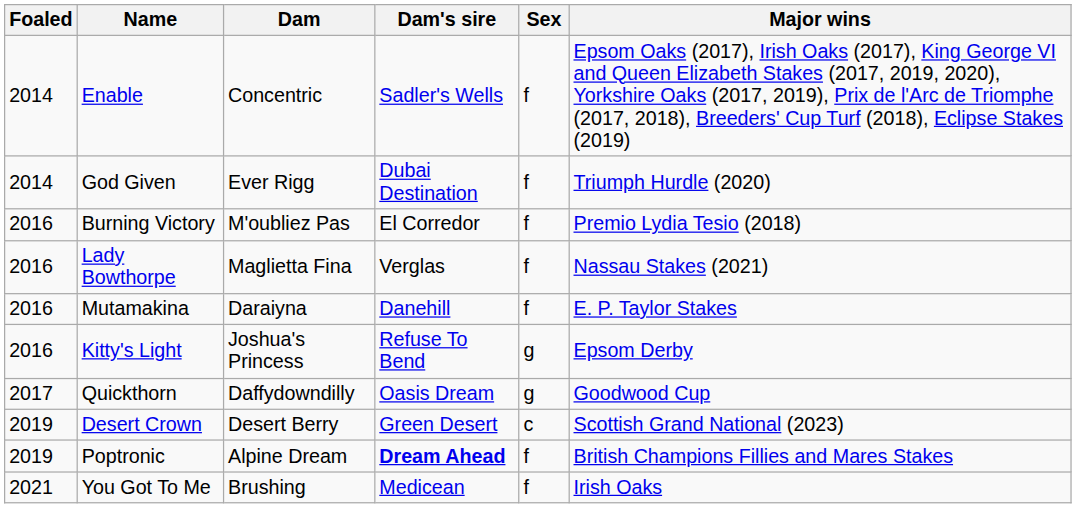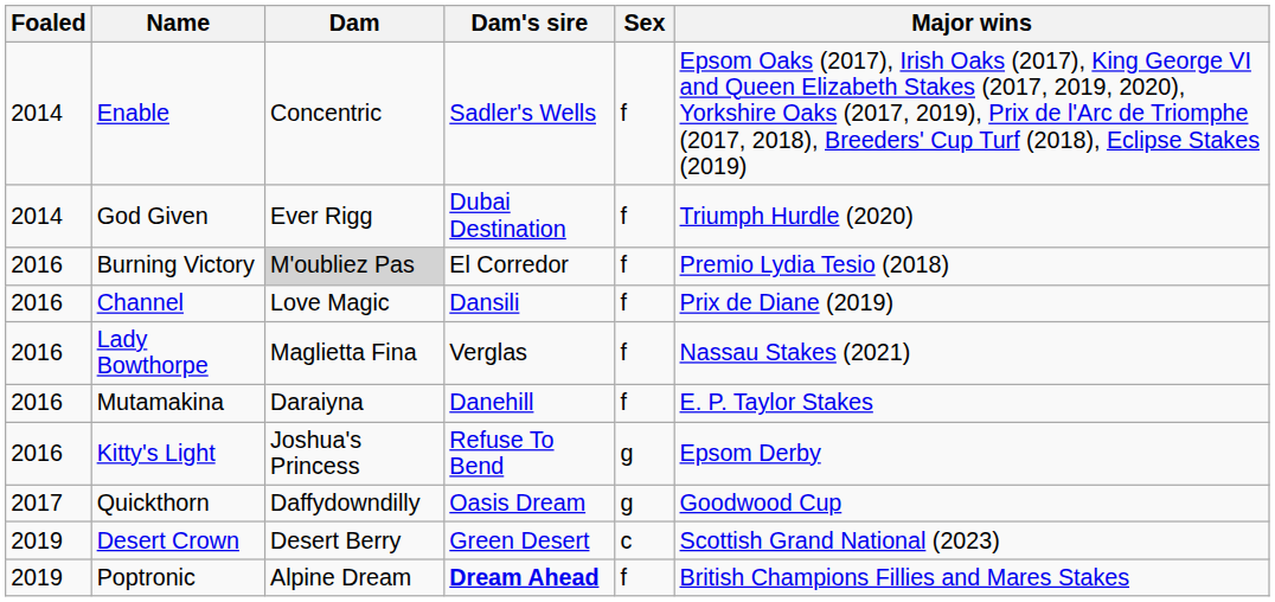 <table class="wikitable sortable">
 <tr>
 <th style="width:35px;">Foaled</th>
 <th style="width:120px;">Name</th>
 <th style="width:120px;">Dam</th>
 <th style="width:120px;">Dam's sire</th>
 <th style="width:35px;">Sex</th>
 <th style="width:510px;">Major wins</th>
 </tr>
 <tr>
 <td>2014</td>
 <td><a href='#'>Enable</a></td>
 <td>Concentric</td>
 <td><a href='#'>Sadler's Wells</a></td>
 <td>f</td>
 <td><a href='#'>Epsom Oaks</a> (2017), <a href='#'>Irish Oaks</a> (2017), <a href='#'>King George VI and Queen Elizabeth Stakes</a> (2017, 2019, 2020), <a href='#'>Yorkshire Oaks</a> (2017, 2019), <a href='#'>Prix de l'Arc de Triomphe</a> (2017, 2018), <a href='#'>Breeders' Cup Turf</a> (2018), <a href='#'>Eclipse Stakes</a> (2019)</td>
 </tr>
 <tr>
 <td>2014</td>
 <td>God Given</td>
 <td>Ever Rigg</td>
 <td><a href='#'>Dubai Destination</a></td>
 <td>f</td>
 <td><a href='#'>Triumph Hurdle</a> (2020)</td>
 </tr>
 <tr>
 <td>2016</td>
 <td>Burning Victory</td>
-<td>M'oubliez Pas</td>
+<td style="background: lightgrey;">M'oubliez Pas</td>
 <td>El Corredor</td>
 <td>f</td>
 <td><a href='#'>Premio Lydia Tesio</a> (2018)</td>
+</tr>
+<tr>
+<td>2016</td>
+<td><a href='#'>Channel</a></td>
+<td>Love Magic</td>
+<td><a href='#'>Dansili</a></td>
+<td>f</td>
+<td><a href='#'>Prix de Diane</a> (2019)</td>
 </tr>
 <tr>
 <td>2016</td>
 <td><a href='#'>Lady Bowthorpe</a></td>
 <td>Maglietta Fina</td>
 <td>Verglas</td>
 <td>f</td>
 <td><a href='#'>Nassau Stakes</a> (2021)</td>
 </tr>
 <tr>
 <td>2016</td>
 <td>Mutamakina</td>
 <td>Daraiyna</td>
 <td><a href='#'>Danehill</a></td>
 <td>f</td>
 <td><a href='#'>E. P. Taylor Stakes</a></td>
 </tr>
 <tr>
 <td>2016</td>
 <td><a href='#'>Kitty's Light</a></td>
 <td>Joshua's Princess</td>
 <td><a href='#'>Refuse To Bend</a></td>
 <td>g</td>
 <td><a href='#'>Epsom Derby</a></td>
 </tr>
 <tr>
 <td>2017</td>
 <td>Quickthorn</td>
 <td>Daffydowndilly</td>
 <td><a href='#'>Oasis Dream</a></td>
 <td>g</td>
 <td><a href='#'>Goodwood Cup</a></td>
 </tr>
 <tr>
 <td>2019</td>
 <td><a href='#'>Desert Crown</a></td>
 <td>Desert Berry</td>
 <td><a href='#'>Green Desert</a></td>
 <td>c</td>
 <td><a href='#'>Scottish Grand National</a> (2023)</td>
 </tr>
 <tr>
 <td>2019</td>
 <td>Poptronic</td>
 <td>Alpine Dream</td>
 <td><strong><a href='#'>Dream Ahead</a></strong></td>
 <td>f</td>
 <td><a href='#'>British Champions Fillies and Mares Stakes</a></td>
 </tr>
-<tr>
-<td>2021</td>
-<td>You Got To Me</td>
-<td>Brushing</td>
-<td><a href='#'>Medicean</a></td>
-<td>f</td>
-<td><a href='#'>Irish Oaks</a></td>
-</tr>
 </table>
